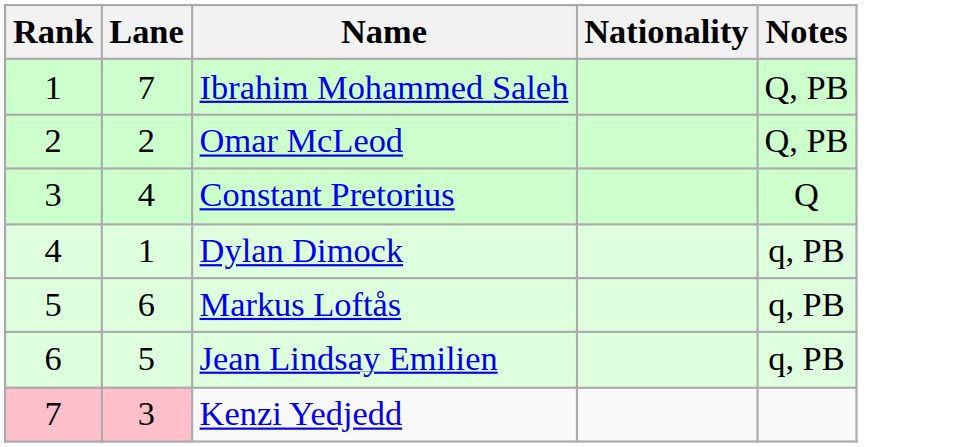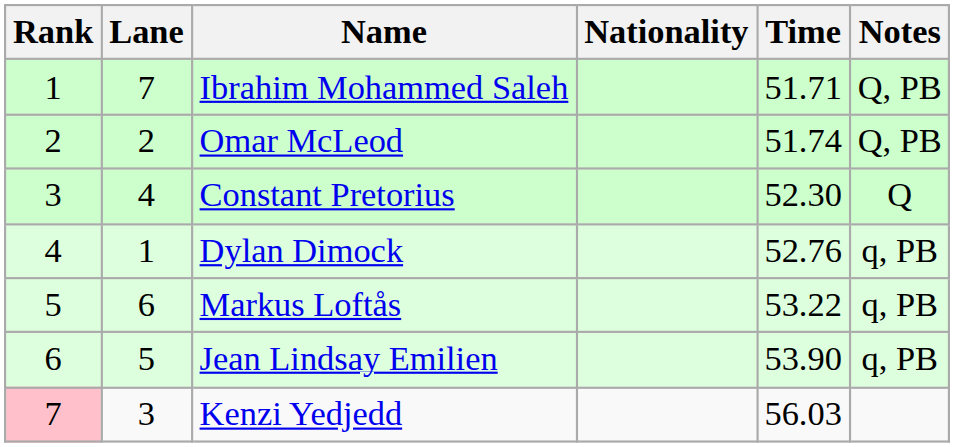 <table class="wikitable sortable" style="text-align:center">
 <tr>
 <th>Rank</th>
 <th>Lane</th>
 <th>Name</th>
 <th>Nationality</th>
+<th>Time</th>
 <th>Notes</th>
 </tr>
 <tr bgcolor=ccffcc>
 <td align=center>1</td>
 <td align=center>7</td>
 <td align=left><a href='#'>Ibrahim Mohammed Saleh</a></td>
 <td align=left></td>
+<td>51.71</td>
 <td>Q, PB</td>
 </tr>
 <tr bgcolor=ccffcc>
 <td align=center>2</td>
 <td align=center>2</td>
 <td align=left><a href='#'>Omar McLeod</a></td>
 <td align=left></td>
+<td>51.74</td>
 <td>Q, PB</td>
 </tr>
 <tr bgcolor=ccffcc>
 <td align=center>3</td>
 <td align=center>4</td>
 <td align=left><a href='#'>Constant Pretorius</a></td>
 <td align=left></td>
+<td>52.30</td>
 <td>Q</td>
 </tr>
 <tr bgcolor=ddffdd>
 <td align=center>4</td>
 <td align=center>1</td>
 <td align=left><a href='#'>Dylan Dimock</a></td>
 <td align=left></td>
+<td>52.76</td>
 <td>q, PB</td>
 </tr>
 <tr bgcolor=ddffdd>
 <td align=center>5</td>
 <td align=center>6</td>
 <td align=left><a href='#'>Markus Loftås</a></td>
 <td align=left></td>
+<td>53.22</td>
 <td>q, PB</td>
 </tr>
 <tr bgcolor=ddffdd>
 <td align=center>6</td>
 <td align=center>5</td>
 <td align=left><a href='#'>Jean Lindsay Emilien</a></td>
 <td align=left></td>
+<td>53.90</td>
 <td>q, PB</td>
 </tr>
 <tr>
 <td align=center style="background: pink;">7</td>
-<td align=center style="background: pink;">3</td>
+<td align=center>3</td>
 <td align=left><a href='#'>Kenzi Yedjedd</a></td>
 <td align=left></td>
+<td>56.03</td>
 <td></td>
 </tr>
 </table>
